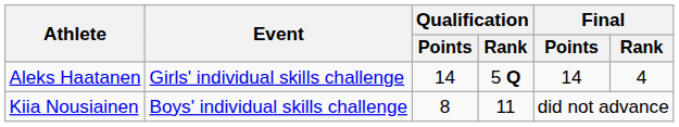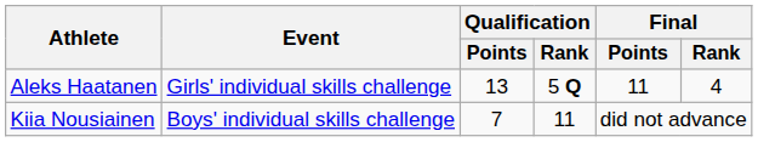 <table class="wikitable" style="font-size:90%">
 <tr>
 <th rowspan=2>Athlete</th>
 <th rowspan=2>Event</th>
 <th colspan=2>Qualification</th>
 <th colspan=2>Final</th>
 </tr>
 <tr style="font-size:95%">
 <th>Points</th>
 <th>Rank</th>
 <th>Points</th>
 <th>Rank</th>
 </tr>
 <tr align=center>
 <td align=left><a href='#'>Aleks Haatanen</a></td>
 <td align=left><a href='#'>Girls' individual skills challenge</a></td>
-<td>14</td>
+<td>13</td>
 <td>5 <strong>Q</strong></td>
-<td>14</td>
+<td>11</td>
 <td>4</td>
 </tr>
 <tr align=center>
 <td align=left><a href='#'>Kiia Nousiainen</a></td>
 <td align=left><a href='#'>Boys' individual skills challenge</a></td>
-<td>8</td>
+<td>7</td>
 <td>11</td>
 <td colspan=2>did not advance</td>
 </tr>
 </table>
